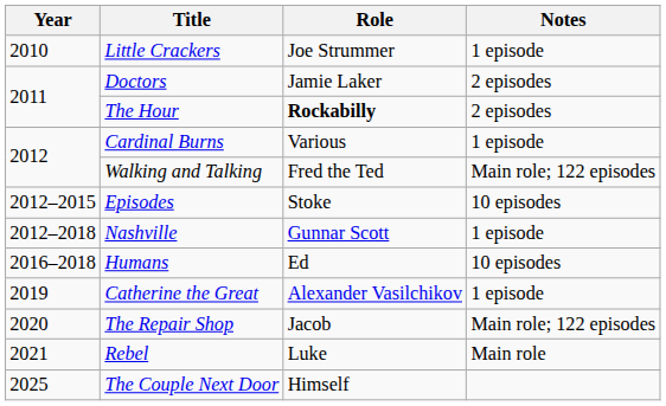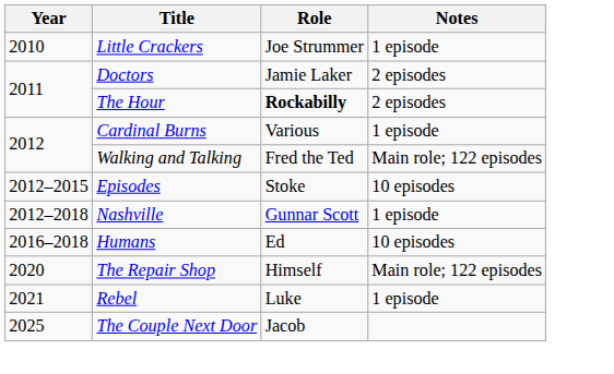 <table class="wikitable sortable">
 <tr>
 <th>Year</th>
 <th>Title</th>
 <th>Role</th>
 <th class="unsortable">Notes</th>
 </tr>
 <tr>
 <td>2010</td>
 <td><em><a href='#'>Little Crackers</a></em></td>
 <td>Joe Strummer</td>
 <td>1 episode</td>
 </tr>
 <tr>
 <td rowspan="2">2011</td>
 <td><em><a href='#'>Doctors</a></em></td>
 <td>Jamie Laker</td>
 <td>2 episodes</td>
 </tr>
 <tr>
 <td><em><a href='#'>The Hour</a></em></td>
 <td><strong>Rockabilly</strong></td>
 <td>2 episodes</td>
 </tr>
 <tr>
 <td rowspan="2">2012</td>
 <td><em><a href='#'>Cardinal Burns</a></em></td>
 <td>Various</td>
 <td>1 episode</td>
 </tr>
 <tr>
 <td><em>Walking and Talking</em></td>
 <td>Fred the Ted</td>
 <td>Main role; 122 episodes</td>
 </tr>
 <tr>
 <td>2012–2015</td>
 <td><em><a href='#'>Episodes</a></em></td>
 <td>Stoke</td>
 <td>10 episodes</td>
 </tr>
 <tr>
 <td>2012–2018</td>
 <td><em><a href='#'>Nashville</a></em></td>
 <td><a href='#'>Gunnar Scott</a></td>
 <td>1 episode</td>
 </tr>
 <tr>
 <td>2016–2018</td>
 <td><em><a href='#'>Humans</a></em></td>
 <td>Ed</td>
 <td>10 episodes</td>
 </tr>
 <tr>
-<td>2019</td>
-<td><em><a href='#'>Catherine the Great</a></em></td>
-<td><a href='#'>Alexander Vasilchikov</a></td>
-<td>1 episode</td>
-</tr>
-<tr>
 <td>2020</td>
 <td><em><a href='#'>The Repair Shop</a></em></td>
-<td>Jacob</td>
+<td>Himself</td>
 <td>Main role; 122 episodes</td>
 </tr>
 <tr>
 <td>2021</td>
 <td><em><a href='#'>Rebel</a></em></td>
 <td>Luke</td>
-<td>Main role</td>
+<td>1 episode</td>
 </tr>
 <tr>
 <td>2025</td>
 <td><em><a href='#'>The Couple Next Door</a></em></td>
-<td>Himself</td>
+<td>Jacob</td>
 <td></td>
 </tr>
 </table>
